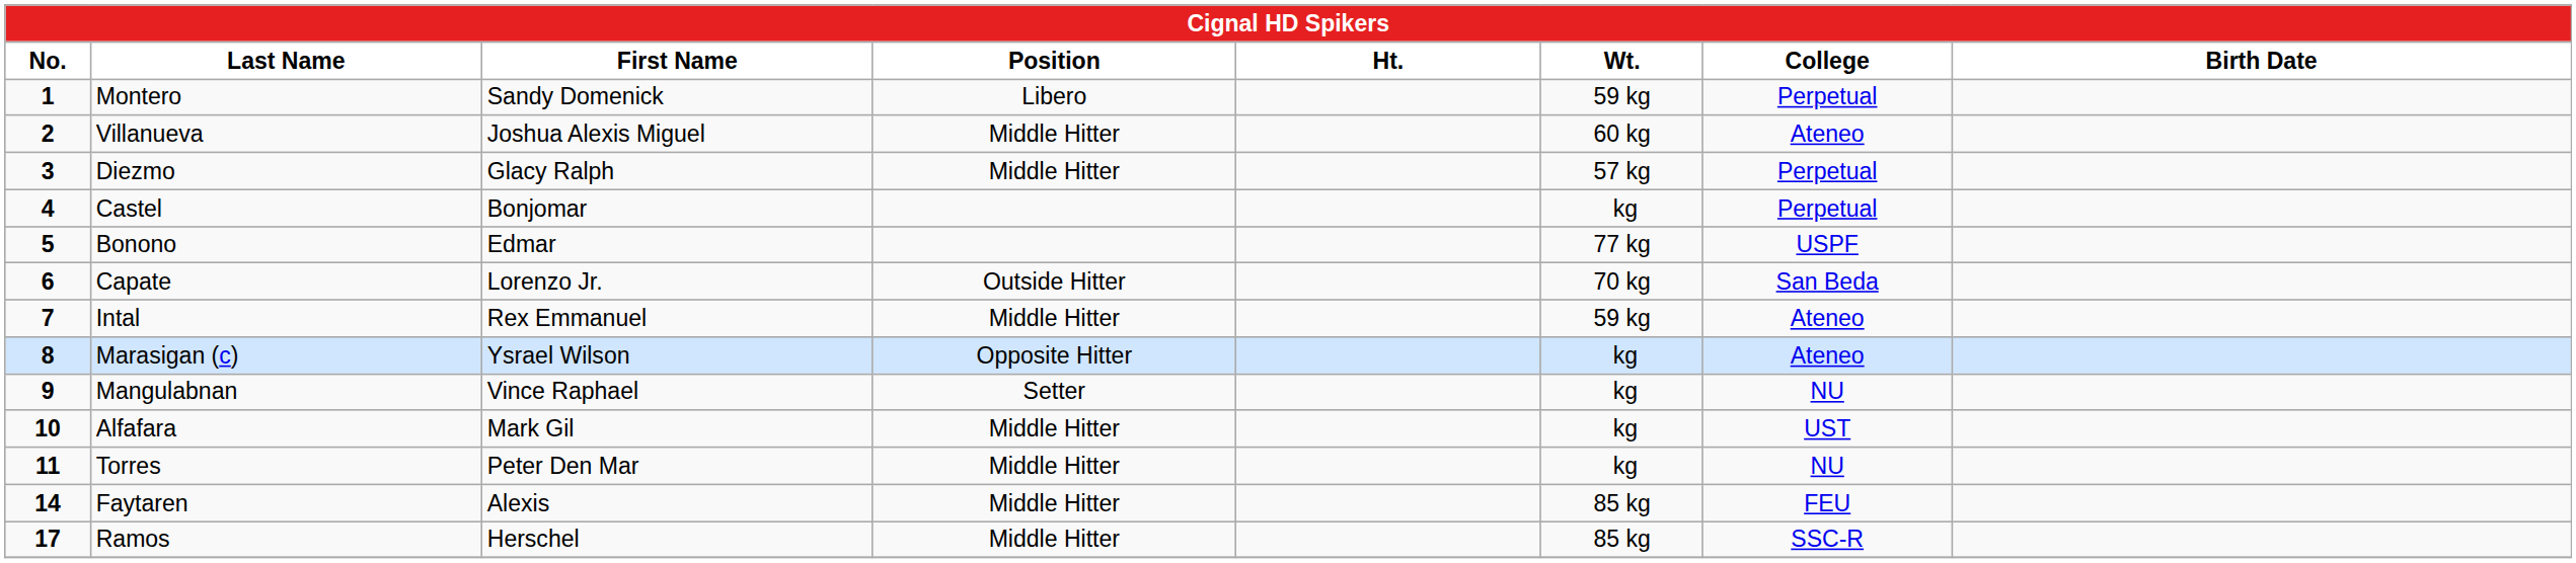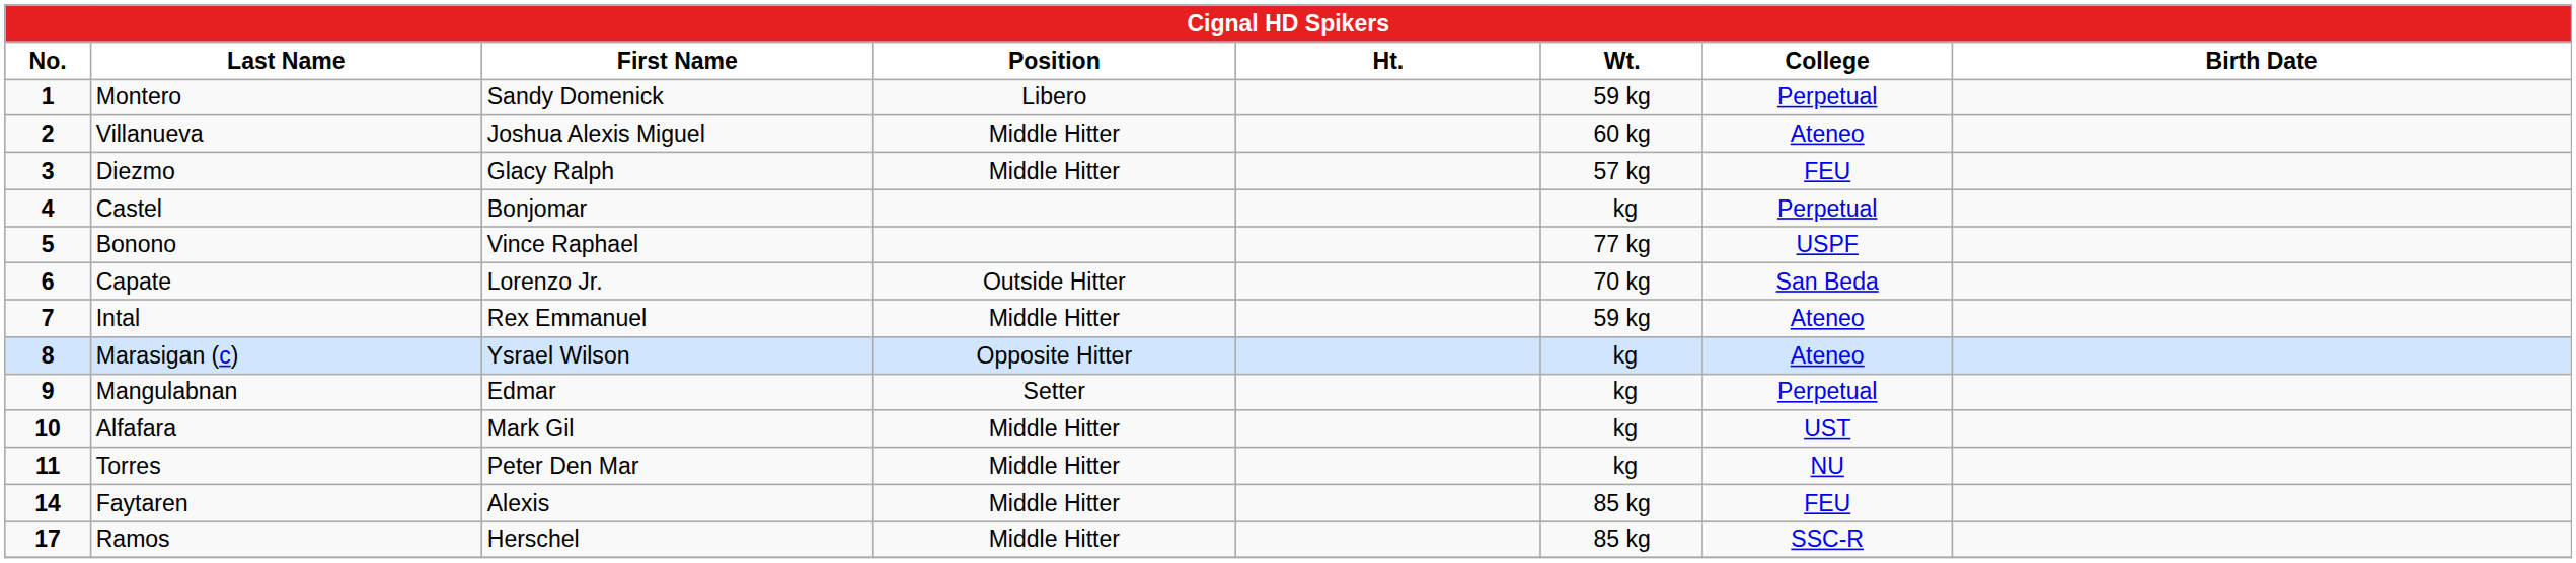 <table class="wikitable" style="text-align:center; width: 100%; font-size:90%;">
 <tr>
 <th colspan="8" style= "background: #E62020; color: White; text-align: center;"><strong>Cignal HD Spikers</strong></th>
 </tr>
 <tr>
 <th width=3px style="background: White; color: Black; text-align: center"><strong>No.</strong></th>
 <th width=130px style="background: White; color: Black">Last Name</th>
 <th width=130px style="background: White; color: Black">First Name</th>
 <th width=120px style="background: White; color: Black">Position</th>
 <th width=100px style="background: White; color: Black">Ht.</th>
 <th width=50px style="background: White; color: Black">Wt.</th>
 <th width=80px style="background: White; color: Black">College</th>
 <th width=210px style="background: White; color: Black">Birth Date</th>
 </tr>
 <tr>
 <td><strong>1</strong></td>
 <td style="text-align: left">Montero</td>
 <td style="text-align: left">Sandy Domenick</td>
 <td>Libero</td>
 <td></td>
 <td>59 kg</td>
 <td><a href='#'>Perpetual</a></td>
 <td></td>
 </tr>
 <tr>
 <td><strong>2</strong></td>
 <td style="text-align: left">Villanueva</td>
 <td style="text-align: left">Joshua Alexis Miguel</td>
 <td>Middle Hitter</td>
 <td></td>
 <td>60 kg</td>
 <td><a href='#'>Ateneo</a></td>
 <td></td>
 </tr>
 <tr>
 <td><strong>3</strong></td>
 <td style="text-align: left">Diezmo</td>
 <td style="text-align: left">Glacy Ralph</td>
 <td>Middle Hitter</td>
 <td></td>
 <td>57 kg</td>
-<td><a href='#'>Perpetual</a></td>
+<td><a href='#'>FEU</a></td>
 <td></td>
 </tr>
 <tr>
 <td><strong>4</strong></td>
 <td style="text-align: left">Castel</td>
 <td style="text-align: left">Bonjomar</td>
 <td></td>
 <td></td>
 <td> kg</td>
 <td><a href='#'>Perpetual</a></td>
 <td></td>
 </tr>
 <tr>
 <td><strong>5</strong></td>
 <td style="text-align: left">Bonono</td>
-<td style="text-align: left">Edmar</td>
+<td style="text-align: left">Vince Raphael</td>
 <td></td>
 <td></td>
 <td>77 kg</td>
 <td><a href='#'>USPF</a></td>
 <td></td>
 </tr>
 <tr>
 <td><strong>6</strong></td>
 <td style="text-align: left">Capate</td>
 <td style="text-align: left">Lorenzo Jr.</td>
 <td>Outside Hitter</td>
 <td></td>
 <td>70 kg</td>
 <td><a href='#'>San Beda</a></td>
 <td></td>
 </tr>
 <tr>
 <td><strong>7</strong></td>
 <td style="text-align: left">Intal</td>
 <td style="text-align: left">Rex Emmanuel</td>
 <td>Middle Hitter</td>
 <td></td>
 <td>59 kg</td>
 <td><a href='#'>Ateneo</a></td>
 <td></td>
 </tr>
 <tr bgcolor=#D0E6FF>
 <td><strong>8</strong></td>
 <td style="text-align: left">Marasigan (<a href='#'>c</a>)</td>
 <td style="text-align: left">Ysrael Wilson</td>
 <td>Opposite Hitter</td>
 <td></td>
 <td> kg</td>
 <td><a href='#'>Ateneo</a></td>
 <td></td>
 </tr>
 <tr>
 <td><strong>9</strong></td>
 <td style="text-align: left">Mangulabnan</td>
-<td style="text-align: left">Vince Raphael</td>
+<td style="text-align: left">Edmar</td>
 <td>Setter</td>
 <td></td>
 <td> kg</td>
-<td><a href='#'>NU</a></td>
+<td><a href='#'>Perpetual</a></td>
 <td></td>
 </tr>
 <tr>
 <td><strong>10</strong></td>
 <td style="text-align: left">Alfafara</td>
 <td style="text-align: left">Mark Gil</td>
 <td>Middle Hitter</td>
 <td></td>
 <td> kg</td>
 <td><a href='#'>UST</a></td>
 <td></td>
 </tr>
 <tr>
 <td><strong>11</strong></td>
 <td style="text-align: left">Torres</td>
 <td style="text-align: left">Peter Den Mar</td>
 <td>Middle Hitter</td>
 <td></td>
 <td> kg</td>
 <td><a href='#'>NU</a></td>
 <td></td>
 </tr>
 <tr>
 <td><strong>14</strong></td>
 <td style="text-align: left">Faytaren</td>
 <td style="text-align: left">Alexis</td>
 <td>Middle Hitter</td>
 <td></td>
 <td>85 kg</td>
 <td><a href='#'>FEU</a></td>
 <td></td>
 </tr>
 <tr>
 <td><strong>17</strong></td>
 <td style="text-align: left">Ramos</td>
 <td style="text-align: left">Herschel</td>
 <td>Middle Hitter</td>
 <td></td>
 <td>85 kg</td>
 <td><a href='#'>SSC-R</a></td>
 <td></td>
 </tr>
 <tr>
 </tr>
 </table>
